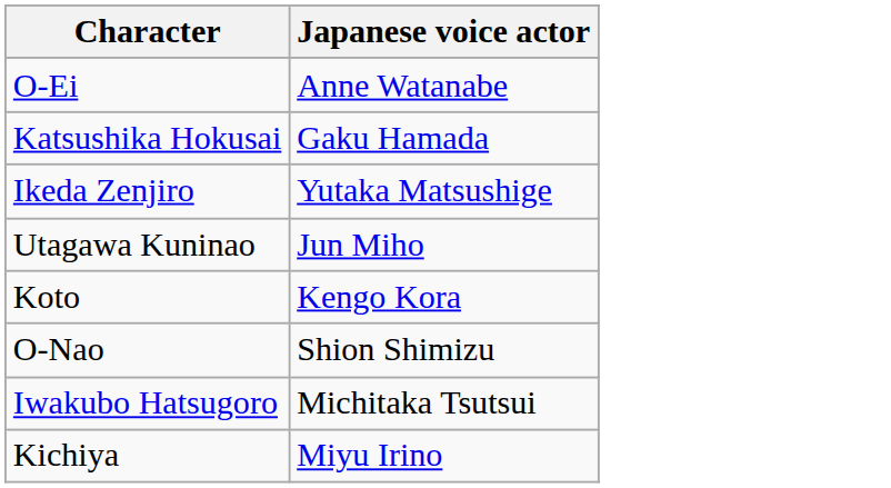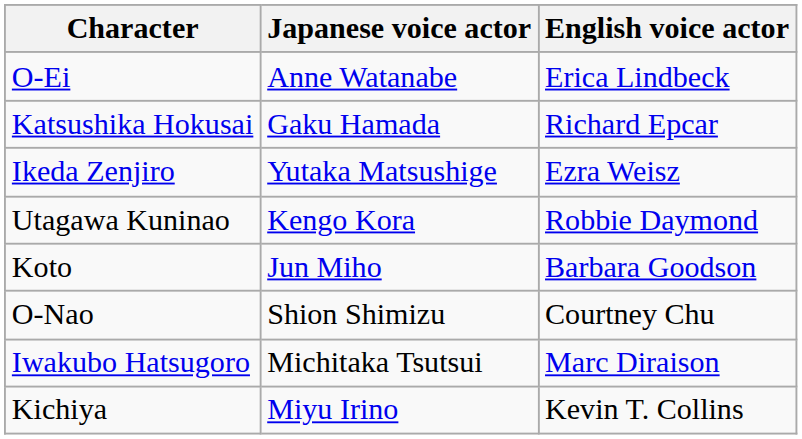 <table class="wikitable">
 <tr>
 <th>Character</th>
 <th>Japanese voice actor</th>
+<th>English voice actor</th>
 </tr>
 <tr>
 <td><a href='#'>O-Ei</a></td>
 <td><a href='#'>Anne Watanabe</a></td>
+<td><a href='#'>Erica Lindbeck</a></td>
 </tr>
 <tr>
 <td><a href='#'>Katsushika Hokusai</a></td>
 <td><a href='#'>Gaku Hamada</a></td>
+<td><a href='#'>Richard Epcar</a></td>
 </tr>
 <tr>
 <td><a href='#'>Ikeda Zenjiro</a></td>
 <td><a href='#'>Yutaka Matsushige</a></td>
+<td><a href='#'>Ezra Weisz</a></td>
 </tr>
 <tr>
 <td>Utagawa Kuninao</td>
-<td><a href='#'>Jun Miho</a></td>
+<td><a href='#'>Kengo Kora</a></td>
+<td><a href='#'>Robbie Daymond</a></td>
 </tr>
 <tr>
 <td>Koto</td>
-<td><a href='#'>Kengo Kora</a></td>
+<td><a href='#'>Jun Miho</a></td>
+<td><a href='#'>Barbara Goodson</a></td>
 </tr>
 <tr>
 <td>O-Nao</td>
 <td>Shion Shimizu</td>
+<td>Courtney Chu</td>
 </tr>
 <tr>
 <td><a href='#'>Iwakubo Hatsugoro</a></td>
 <td>Michitaka Tsutsui</td>
+<td><a href='#'>Marc Diraison</a></td>
 </tr>
 <tr>
 <td>Kichiya</td>
 <td><a href='#'>Miyu Irino</a></td>
+<td>Kevin T. Collins</td>
 </tr>
 </table>
